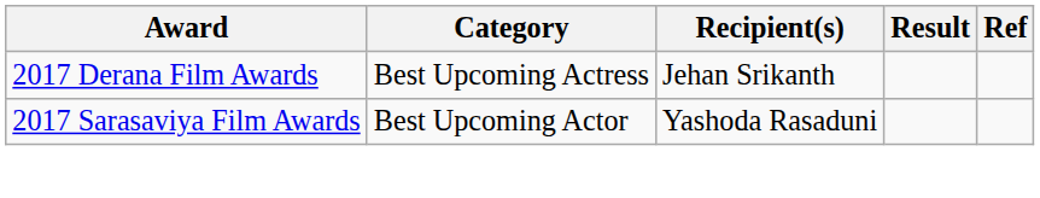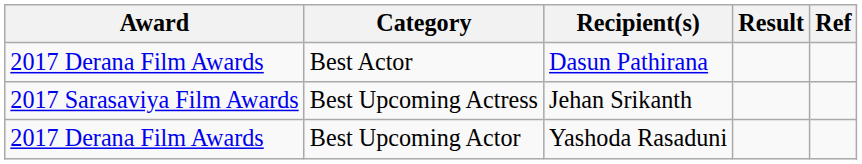 <table class="wikitable">
 <tr>
 <th>Award</th>
 <th>Category</th>
 <th>Recipient(s)</th>
 <th>Result</th>
 <th>Ref</th>
 </tr>
 <tr>
 <td rowspan=1><a href='#'>2017 Derana Film Awards</a></td>
+<td>Best Actor</td>
+<td><a href='#'>Dasun Pathirana</a></td>
+<td></td>
+<td></td>
+</tr>
+<tr>
+<td rowspan=1><a href='#'>2017 Sarasaviya Film Awards</a></td>
 <td>Best Upcoming Actress</td>
 <td>Jehan Srikanth</td>
 <td></td>
 <td></td>
 </tr>
 <tr>
-<td rowspan=1><a href='#'>2017 Sarasaviya Film Awards</a></td>
+<td rowspan=1><a href='#'>2017 Derana Film Awards</a></td>
 <td>Best Upcoming Actor</td>
 <td>Yashoda Rasaduni</td>
 <td></td>
 <td></td>
 </tr>
 </table>
